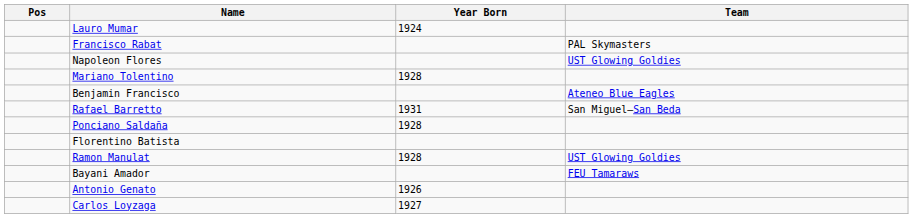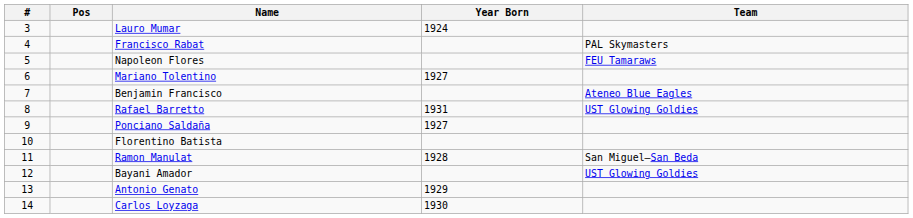 <table class="wikitable" width=60%>
 <tr>
+<th>#</th>
 <th>Pos</th>
 <th>Name</th>
 <th>Year Born</th>
 <th>Team</th>
 </tr>
 <tr>
+<td align=center>3</td>
 <td></td>
 <td><a href='#'>Lauro Mumar</a></td>
 <td>1924</td>
 <td></td>
 </tr>
 <tr>
+<td align=center>4</td>
 <td></td>
 <td><a href='#'>Francisco Rabat</a></td>
 <td></td>
 <td>  PAL Skymasters</td>
 </tr>
 <tr>
+<td align=center>5</td>
 <td></td>
 <td>Napoleon Flores</td>
 <td></td>
-<td>  <a href='#'>UST Glowing Goldies</a></td>
+<td>  <a href='#'>FEU Tamaraws</a></td>
 </tr>
 <tr>
+<td align=center>6</td>
 <td></td>
 <td><a href='#'>Mariano Tolentino</a></td>
-<td>1928</td>
+<td>1927</td>
 <td></td>
 </tr>
 <tr>
+<td align=center>7</td>
 <td></td>
 <td>Benjamin Francisco</td>
 <td></td>
 <td>  <a href='#'>Ateneo Blue Eagles</a></td>
 </tr>
 <tr>
+<td align=center>8</td>
 <td></td>
 <td><a href='#'>Rafael Barretto</a></td>
 <td>1931</td>
-<td>  San Miguel–<a href='#'>San Beda</a></td>
+<td>  <a href='#'>UST Glowing Goldies</a></td>
 </tr>
 <tr>
+<td align=center>9</td>
 <td></td>
 <td><a href='#'>Ponciano Saldaña</a></td>
-<td>1928</td>
+<td>1927</td>
 <td></td>
 </tr>
 <tr>
+<td align=center>10</td>
 <td></td>
 <td>Florentino Batista</td>
 <td></td>
 <td></td>
 </tr>
 <tr>
+<td align=center>11</td>
 <td></td>
 <td><a href='#'>Ramon Manulat</a></td>
 <td>1928</td>
+<td>  San Miguel–<a href='#'>San Beda</a></td>
+</tr>
+<tr>
+<td align=center>12</td>
+<td></td>
+<td>Bayani Amador</td>
+<td></td>
 <td>  <a href='#'>UST Glowing Goldies</a></td>
 </tr>
 <tr>
-<td></td>
-<td>Bayani Amador</td>
-<td></td>
-<td>  <a href='#'>FEU Tamaraws</a></td>
-</tr>
-<tr>
+<td align=center>13</td>
 <td></td>
 <td><a href='#'>Antonio Genato</a></td>
-<td>1926</td>
+<td>1929</td>
 <td></td>
 </tr>
 <tr>
+<td align=center>14</td>
 <td></td>
 <td><a href='#'>Carlos Loyzaga</a></td>
-<td>1927</td>
+<td>1930</td>
 <td></td>
 </tr>
 </table>
